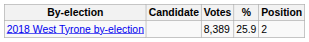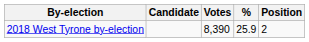 <table class="wikitable sortable">
 <tr>
 <th>By-election</th>
 <th>Candidate</th>
 <th>Votes</th>
 <th>%</th>
 <th>Position</th>
 </tr>
 <tr>
 <td><a href='#'>2018 West Tyrone by-election</a></td>
 <td></td>
-<td>8,389</td>
+<td>8,390</td>
 <td>25.9</td>
 <td>2</td>
 </tr>
 </table>
